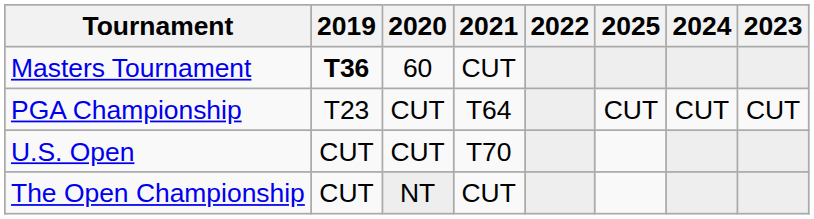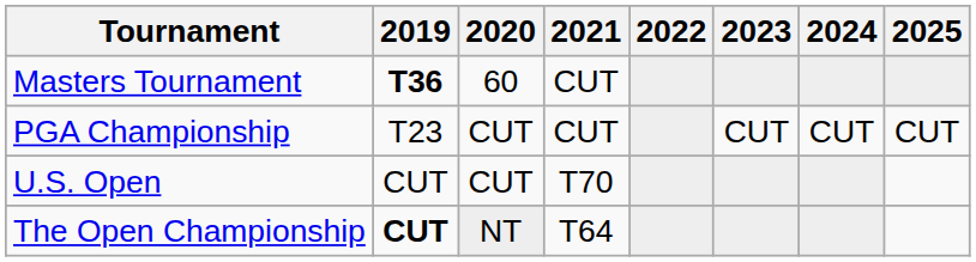 <table class="wikitable" style="font-size:95%;text-align:center;">
 <tr>
 <th>Tournament</th>
 <th>2019</th>
 <th>2020</th>
 <th>2021</th>
 <th>2022</th>
+<th>2023</th>
+<th>2024</th>
 <th>2025</th>
-<th>2024</th>
-<th>2023</th>
 </tr>
 <tr>
 <td align=left><a href='#'>Masters Tournament</a></td>
 <td><strong>T36</strong></td>
 <td>60</td>
 <td>CUT</td>
 <td style="background:#eeeeee;"></td>
 <td style="background:#eeeeee;"></td>
 <td style="background:#eeeeee;"></td>
 <td style="background:#eeeeee;"></td>
 </tr>
 <tr>
 <td align=left><a href='#'>PGA Championship</a></td>
 <td>T23</td>
 <td>CUT</td>
-<td>T64</td>
+<td>CUT</td>
 <td style="background:#eeeeee;"></td>
 <td>CUT</td>
 <td>CUT</td>
 <td>CUT</td>
 </tr>
 <tr>
 <td align=left><a href='#'>U.S. Open</a></td>
 <td>CUT</td>
 <td>CUT</td>
 <td>T70</td>
 <td style="background:#eeeeee;"></td>
-<td></td>
 <td style="background:#eeeeee;"></td>
 <td style="background:#eeeeee;"></td>
+<td></td>
 </tr>
 <tr>
 <td align=left><a href='#'>The Open Championship</a></td>
-<td>CUT</td>
+<td><strong>CUT</strong></td>
 <td style="background:#eeeeee;">NT</td>
-<td>CUT</td>
+<td>T64</td>
+<td style="background:#eeeeee;"></td>
+<td style="background:#eeeeee;"></td>
 <td style="background:#eeeeee;"></td>
 <td></td>
-<td style="background:#eeeeee;"></td>
-<td style="background:#eeeeee;"></td>
 </tr>
 </table>
